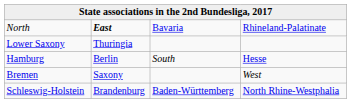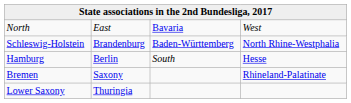 <table class="wikitable">
 <tr>
 <th style="width:95%; background: #EFEFEF;" colspan="4">State associations in the 2nd Bundesliga, 2017</th>
 </tr>
 <tr>
 <td><em>North</em></td>
-<td><strong><em>East</em></strong></td>
+<td><em>East</em></td>
 <td><a href='#'>Bavaria</a></td>
-<td><a href='#'>Rhineland-Palatinate</a></td>
+<td><em>West</em></td>
 </tr>
 <tr>
-<td><a href='#'>Lower Saxony</a></td>
-<td><a href='#'>Thuringia</a></td>
-<td></td>
-<td></td>
+<td><a href='#'>Schleswig-Holstein</a></td>
+<td><a href='#'>Brandenburg</a></td>
+<td><a href='#'>Baden-Württemberg</a></td>
+<td><a href='#'>North Rhine-Westphalia</a></td>
 </tr>
 <tr>
 <td><a href='#'>Hamburg</a></td>
 <td><a href='#'>Berlin</a></td>
 <td><em>South</em></td>
 <td><a href='#'>Hesse</a></td>
 </tr>
 <tr>
 <td><a href='#'>Bremen</a></td>
 <td><a href='#'>Saxony</a></td>
 <td></td>
-<td><em>West</em></td>
+<td><a href='#'>Rhineland-Palatinate</a></td>
 </tr>
 <tr>
-<td><a href='#'>Schleswig-Holstein</a></td>
-<td><a href='#'>Brandenburg</a></td>
-<td><a href='#'>Baden-Württemberg</a></td>
-<td><a href='#'>North Rhine-Westphalia</a></td>
+<td><a href='#'>Lower Saxony</a></td>
+<td><a href='#'>Thuringia</a></td>
+<td></td>
+<td></td>
 </tr>
 </table>
